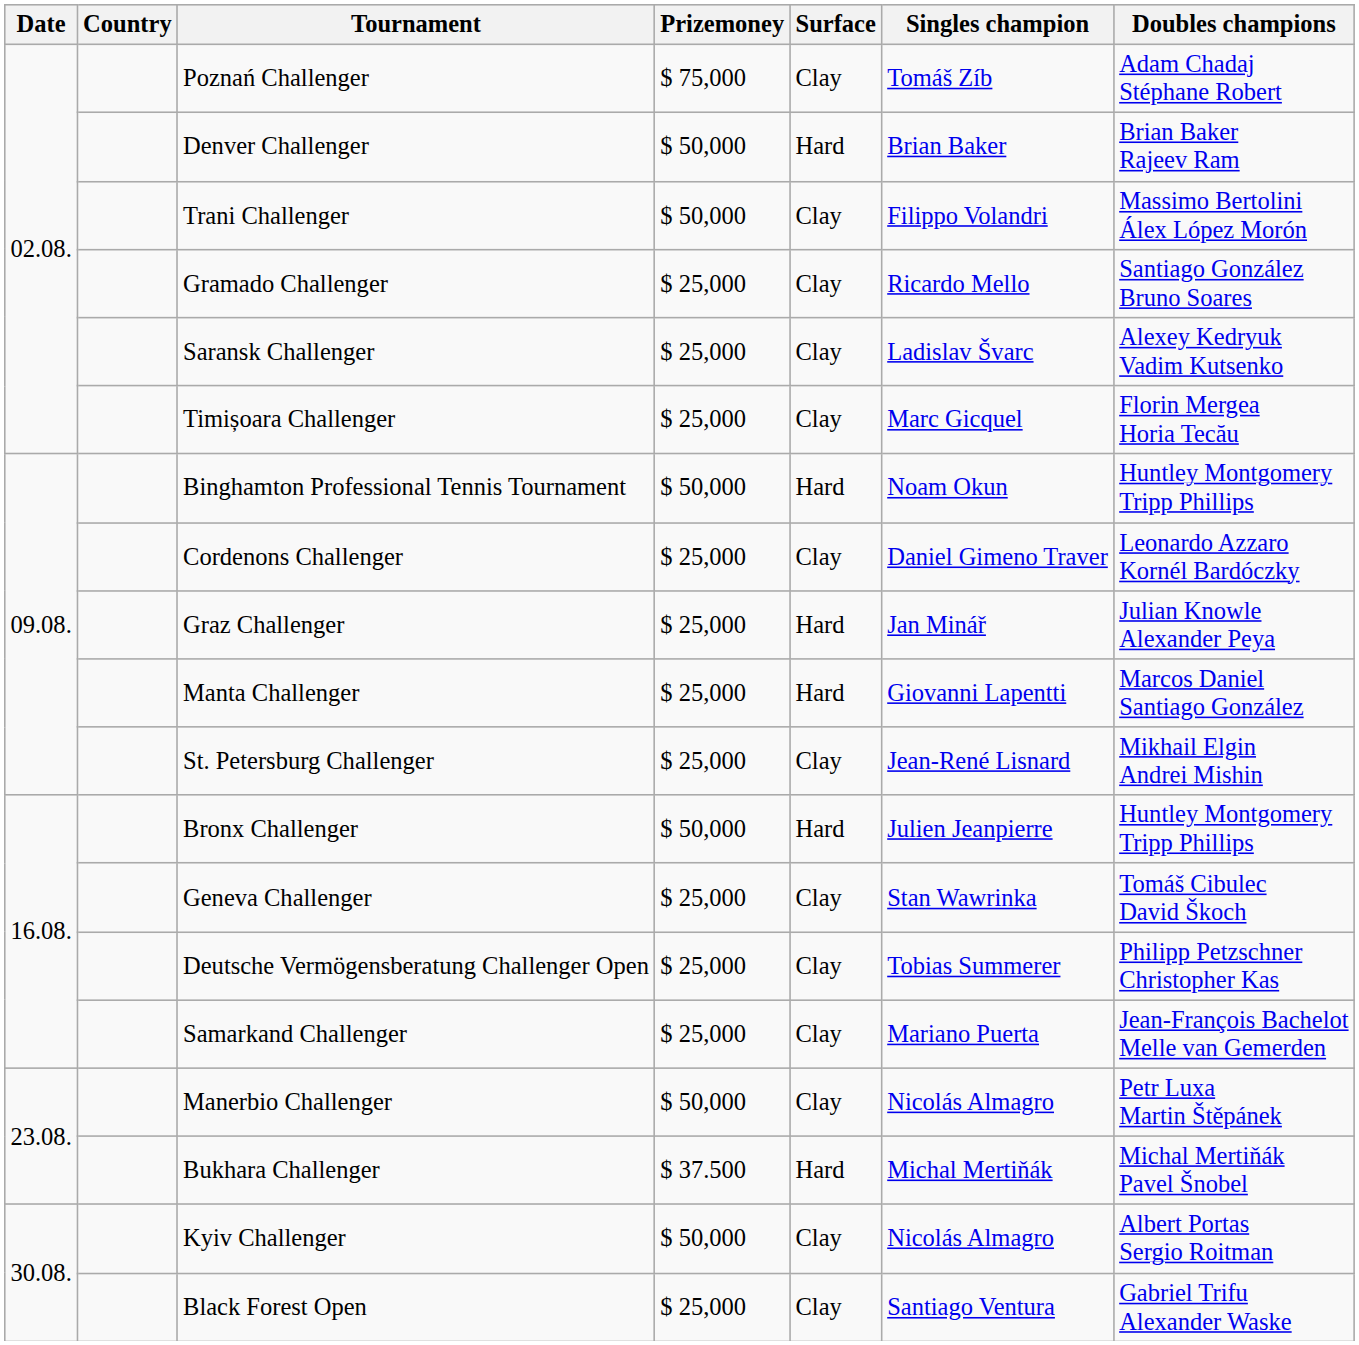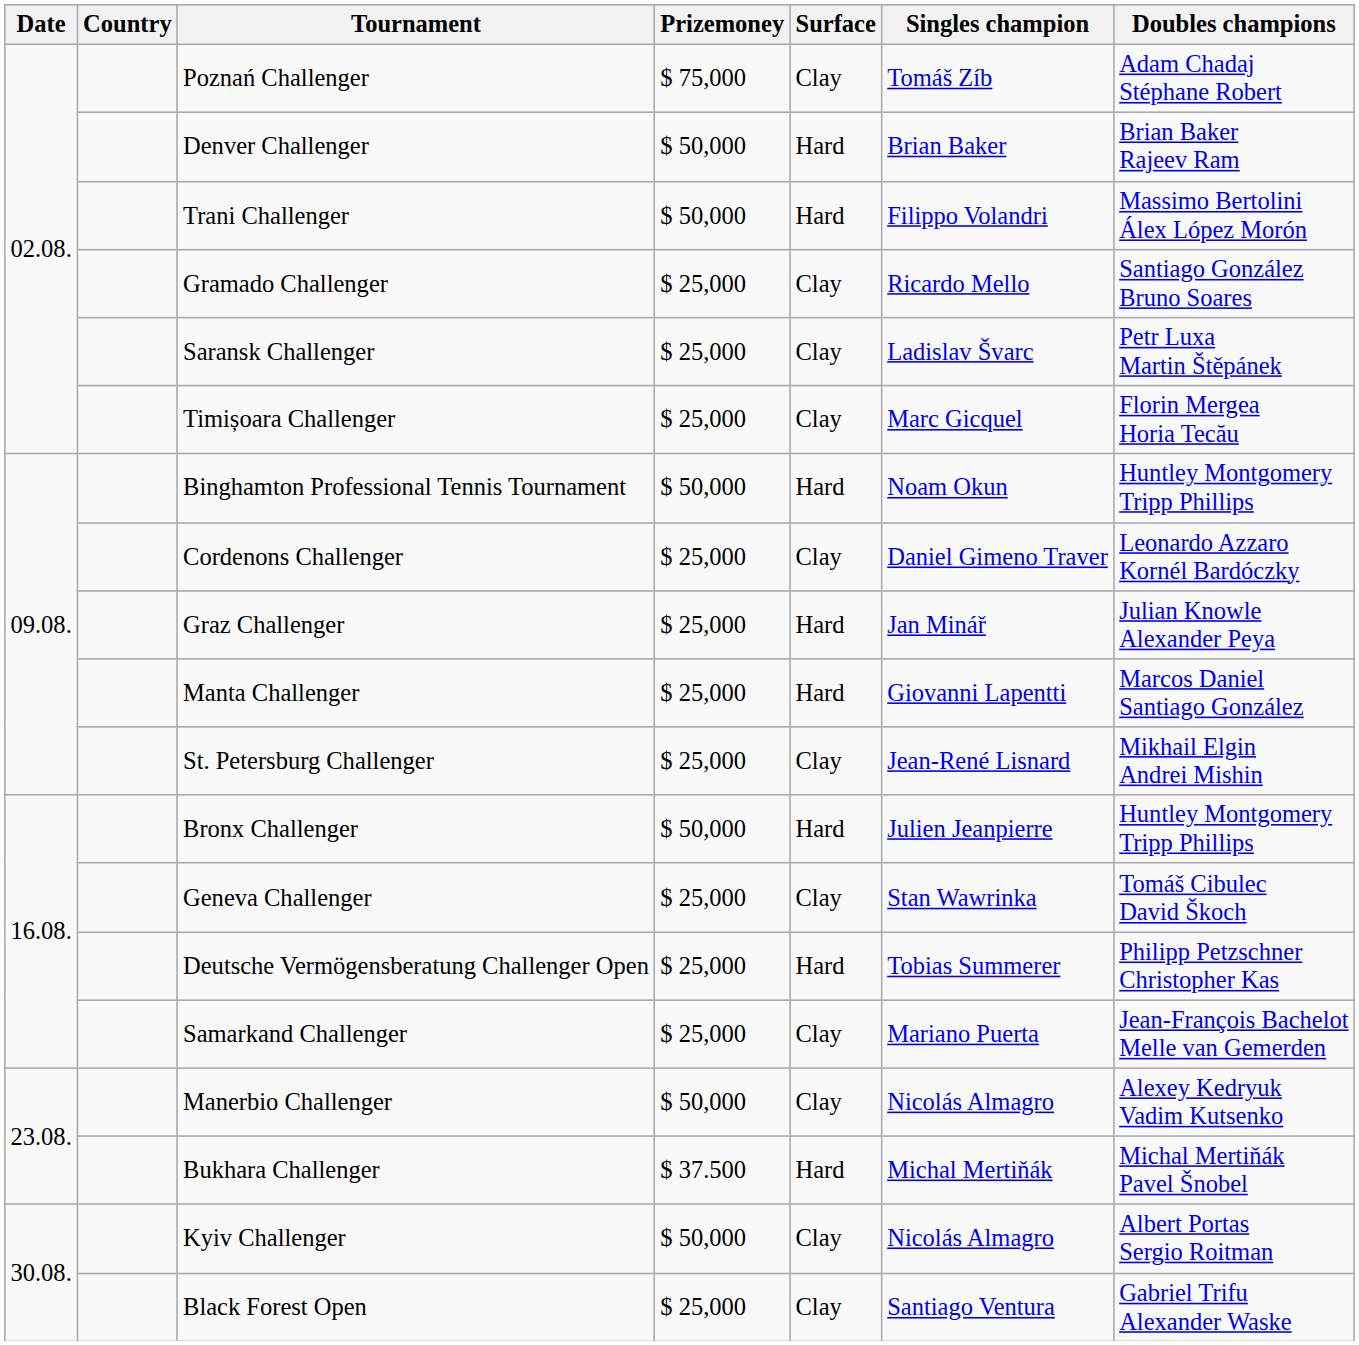 <table class="sortable wikitable" style=font-size:97%>
 <tr>
 <th>Date</th>
 <th>Country</th>
 <th>Tournament</th>
 <th>Prizemoney</th>
 <th>Surface</th>
 <th>Singles champion</th>
 <th>Doubles champions</th>
 </tr>
 <tr>
 <td rowspan="6">02.08.</td>
 <td></td>
 <td>Poznań Challenger</td>
 <td>$ 75,000</td>
 <td>Clay</td>
 <td> <a href='#'>Tomáš Zíb</a></td>
 <td> <a href='#'>Adam Chadaj</a> <br>  <a href='#'>Stéphane Robert</a></td>
 </tr>
 <tr>
 <td></td>
 <td>Denver Challenger</td>
 <td>$ 50,000</td>
 <td>Hard</td>
 <td> <a href='#'>Brian Baker</a></td>
 <td> <a href='#'>Brian Baker</a><br> <a href='#'>Rajeev Ram</a></td>
 </tr>
 <tr>
 <td></td>
 <td>Trani Challenger</td>
 <td>$ 50,000</td>
-<td>Clay</td>
+<td>Hard</td>
 <td> <a href='#'>Filippo Volandri</a></td>
 <td> <a href='#'>Massimo Bertolini</a><br> <a href='#'>Álex López Morón</a></td>
 </tr>
 <tr>
 <td></td>
 <td>Gramado Challenger</td>
 <td>$ 25,000</td>
 <td>Clay</td>
 <td> <a href='#'>Ricardo Mello</a></td>
 <td> <a href='#'>Santiago González</a><br> <a href='#'>Bruno Soares</a></td>
 </tr>
 <tr>
 <td></td>
 <td>Saransk Challenger</td>
 <td>$ 25,000</td>
 <td>Clay</td>
 <td> <a href='#'>Ladislav Švarc</a></td>
-<td> <a href='#'>Alexey Kedryuk</a><br> <a href='#'>Vadim Kutsenko</a></td>
+<td> <a href='#'>Petr Luxa</a> <br>  <a href='#'>Martin Štěpánek</a></td>
 </tr>
 <tr>
 <td></td>
 <td>Timișoara Challenger</td>
 <td>$ 25,000</td>
 <td>Clay</td>
 <td> <a href='#'>Marc Gicquel</a></td>
 <td> <a href='#'>Florin Mergea</a> <br>  <a href='#'>Horia Tecău</a></td>
 </tr>
 <tr>
 <td rowspan="5">09.08.</td>
 <td></td>
 <td>Binghamton Professional Tennis Tournament</td>
 <td>$ 50,000</td>
 <td>Hard</td>
 <td> <a href='#'>Noam Okun</a></td>
 <td> <a href='#'>Huntley Montgomery</a> <br>  <a href='#'>Tripp Phillips</a></td>
 </tr>
 <tr>
 <td></td>
 <td>Cordenons Challenger</td>
 <td>$ 25,000</td>
 <td>Clay</td>
 <td> <a href='#'>Daniel Gimeno Traver</a></td>
 <td> <a href='#'>Leonardo Azzaro</a> <br>  <a href='#'>Kornél Bardóczky</a></td>
 </tr>
 <tr>
 <td></td>
 <td>Graz Challenger</td>
 <td>$ 25,000</td>
 <td>Hard</td>
 <td> <a href='#'>Jan Minář</a></td>
 <td> <a href='#'>Julian Knowle</a><br> <a href='#'>Alexander Peya</a></td>
 </tr>
 <tr>
 <td></td>
 <td>Manta Challenger</td>
 <td>$ 25,000</td>
 <td>Hard</td>
 <td> <a href='#'>Giovanni Lapentti</a></td>
 <td> <a href='#'>Marcos Daniel</a> <br>  <a href='#'>Santiago González</a></td>
 </tr>
 <tr>
 <td></td>
 <td>St. Petersburg Challenger</td>
 <td>$ 25,000</td>
 <td>Clay</td>
 <td> <a href='#'>Jean-René Lisnard</a></td>
 <td> <a href='#'>Mikhail Elgin</a><br> <a href='#'>Andrei Mishin</a></td>
 </tr>
 <tr>
 <td rowspan="4">16.08.</td>
 <td></td>
 <td>Bronx Challenger</td>
 <td>$ 50,000</td>
 <td>Hard</td>
 <td> <a href='#'>Julien Jeanpierre</a></td>
 <td> <a href='#'>Huntley Montgomery</a><br> <a href='#'>Tripp Phillips</a></td>
 </tr>
 <tr>
 <td></td>
 <td>Geneva Challenger</td>
 <td>$ 25,000</td>
 <td>Clay</td>
 <td> <a href='#'>Stan Wawrinka</a></td>
 <td> <a href='#'>Tomáš Cibulec</a> <br>  <a href='#'>David Škoch</a></td>
 </tr>
 <tr>
 <td></td>
 <td>Deutsche Vermögensberatung Challenger Open</td>
 <td>$ 25,000</td>
-<td>Clay</td>
+<td>Hard</td>
 <td> <a href='#'>Tobias Summerer</a></td>
 <td> <a href='#'>Philipp Petzschner</a><br> <a href='#'>Christopher Kas</a></td>
 </tr>
 <tr>
 <td></td>
 <td>Samarkand Challenger</td>
 <td>$ 25,000</td>
 <td>Clay</td>
 <td> <a href='#'>Mariano Puerta</a></td>
 <td> <a href='#'>Jean-François Bachelot</a> <br>  <a href='#'>Melle van Gemerden</a></td>
 </tr>
 <tr>
 <td rowspan="2">23.08.</td>
 <td></td>
 <td>Manerbio Challenger</td>
 <td>$ 50,000</td>
 <td>Clay</td>
 <td> <a href='#'>Nicolás Almagro</a></td>
-<td> <a href='#'>Petr Luxa</a> <br>  <a href='#'>Martin Štěpánek</a></td>
+<td> <a href='#'>Alexey Kedryuk</a><br> <a href='#'>Vadim Kutsenko</a></td>
 </tr>
 <tr>
 <td></td>
 <td>Bukhara Challenger</td>
 <td>$ 37.500</td>
 <td>Hard</td>
 <td> <a href='#'>Michal Mertiňák</a></td>
 <td> <a href='#'>Michal Mertiňák</a><br> <a href='#'>Pavel Šnobel</a></td>
 </tr>
 <tr>
 <td rowspan="2">30.08.</td>
 <td></td>
 <td>Kyiv Challenger</td>
 <td>$ 50,000</td>
 <td>Clay</td>
 <td> <a href='#'>Nicolás Almagro</a></td>
 <td> <a href='#'>Albert Portas</a><br> <a href='#'>Sergio Roitman</a></td>
 </tr>
 <tr>
 <td></td>
 <td>Black Forest Open</td>
 <td>$ 25,000</td>
 <td>Clay</td>
 <td> <a href='#'>Santiago Ventura</a></td>
 <td> <a href='#'>Gabriel Trifu</a><br> <a href='#'>Alexander Waske</a></td>
 </tr>
 </table>
